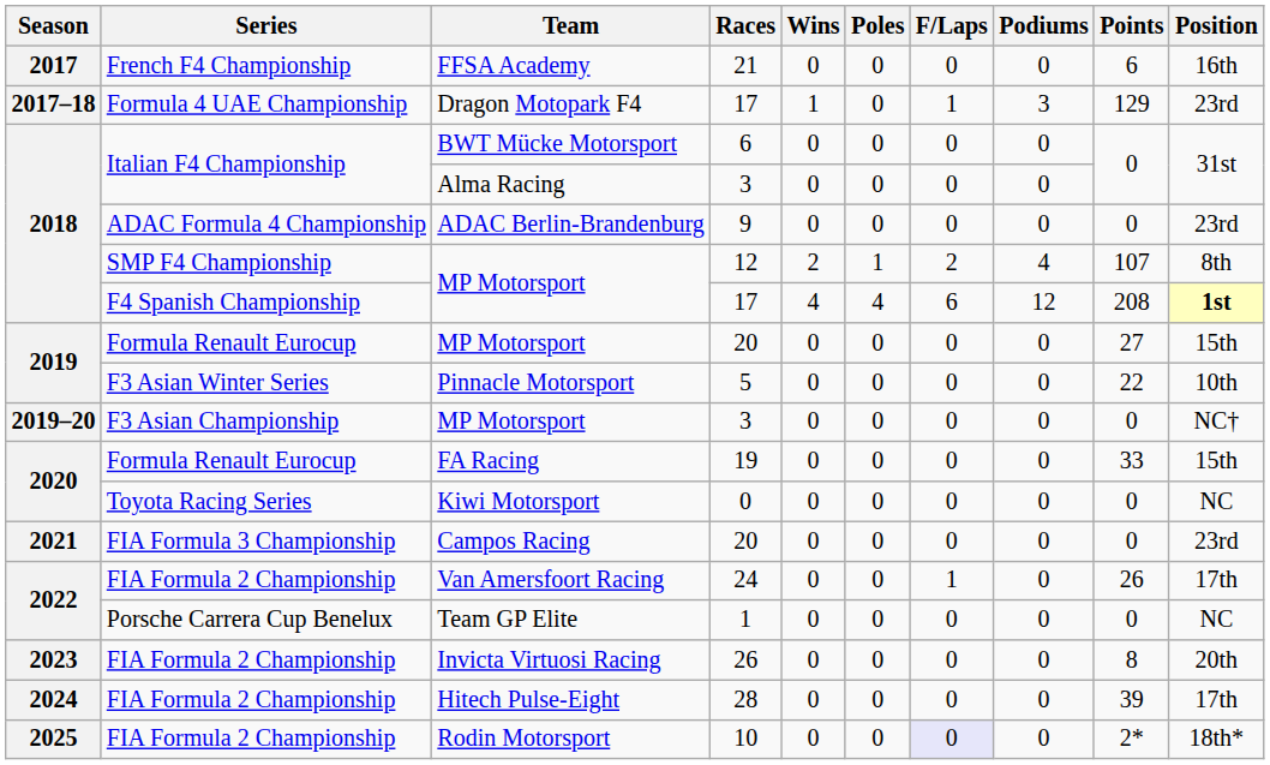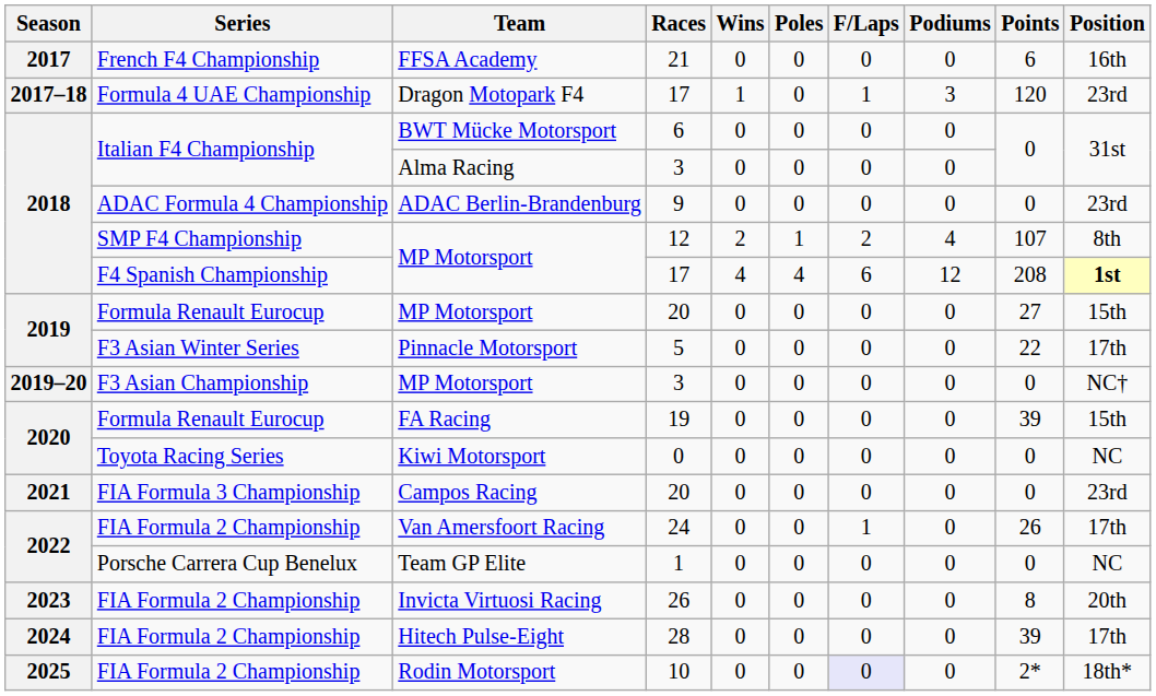 <table class="wikitable" style="font-size: 90%; text-align:center;">
 <tr>
 <th scope="col">Season</th>
 <th scope="col">Series</th>
 <th scope="col">Team</th>
 <th scope="col">Races</th>
 <th scope="col">Wins</th>
 <th scope="col">Poles</th>
 <th scope="col">F/Laps</th>
 <th scope="col">Podiums</th>
 <th scope="col">Points</th>
 <th scope="col">Position</th>
 </tr>
 <tr>
 <th scope="row">2017</th>
 <td style="text-align:left;"><a href='#'>French F4 Championship</a></td>
 <td style="text-align:left;"><a href='#'>FFSA Academy</a></td>
 <td>21</td>
 <td>0</td>
 <td>0</td>
 <td>0</td>
 <td>0</td>
 <td>6</td>
 <td>16th</td>
 </tr>
 <tr>
 <th scope="row">2017–18</th>
 <td style="text-align:left;"><a href='#'>Formula 4 UAE Championship</a></td>
 <td style="text-align:left;">Dragon <a href='#'>Motopark</a> F4</td>
 <td>17</td>
 <td>1</td>
 <td>0</td>
 <td>1</td>
 <td>3</td>
-<td>129</td>
+<td>120</td>
 <td>23rd</td>
 </tr>
 <tr>
 <th scope="row" rowspan="5">2018</th>
 <td style="text-align:left;" rowspan="2"><a href='#'>Italian F4 Championship</a></td>
 <td style="text-align:left;"><a href='#'>BWT Mücke Motorsport</a></td>
 <td>6</td>
 <td>0</td>
 <td>0</td>
 <td>0</td>
 <td>0</td>
 <td rowspan="2">0</td>
 <td rowspan="2">31st</td>
 </tr>
 <tr>
 <td style="text-align:left;">Alma Racing</td>
 <td>3</td>
 <td>0</td>
 <td>0</td>
 <td>0</td>
 <td>0</td>
 </tr>
 <tr>
 <td style="text-align:left;"><a href='#'>ADAC Formula 4 Championship</a></td>
 <td style="text-align:left;"><a href='#'>ADAC Berlin-Brandenburg</a></td>
 <td>9</td>
 <td>0</td>
 <td>0</td>
 <td>0</td>
 <td>0</td>
 <td>0</td>
 <td>23rd</td>
 </tr>
 <tr>
 <td style="text-align:left;"><a href='#'>SMP F4 Championship</a></td>
 <td style="text-align:left;" rowspan="2"><a href='#'>MP Motorsport</a></td>
 <td>12</td>
 <td>2</td>
 <td>1</td>
 <td>2</td>
 <td>4</td>
 <td>107</td>
 <td>8th</td>
 </tr>
 <tr>
 <td style="text-align:left;"><a href='#'>F4 Spanish Championship</a></td>
 <td>17</td>
 <td>4</td>
 <td>4</td>
 <td>6</td>
 <td>12</td>
 <td>208</td>
 <td style="background:#FFFFBF;"><strong>1st</strong></td>
 </tr>
 <tr>
 <th scope="row" rowspan="2">2019</th>
 <td style="text-align:left;"><a href='#'>Formula Renault Eurocup</a></td>
 <td style="text-align:left;"><a href='#'>MP Motorsport</a></td>
 <td>20</td>
 <td>0</td>
 <td>0</td>
 <td>0</td>
 <td>0</td>
 <td>27</td>
 <td>15th</td>
 </tr>
 <tr>
 <td style="text-align:left;"><a href='#'>F3 Asian Winter Series</a></td>
 <td style="text-align:left;"><a href='#'>Pinnacle Motorsport</a></td>
 <td>5</td>
 <td>0</td>
 <td>0</td>
 <td>0</td>
 <td>0</td>
 <td>22</td>
-<td>10th</td>
+<td>17th</td>
 </tr>
 <tr>
 <th scope="row">2019–20</th>
 <td style="text-align:left;"><a href='#'>F3 Asian Championship</a></td>
 <td style="text-align:left;"><a href='#'>MP Motorsport</a></td>
 <td>3</td>
 <td>0</td>
 <td>0</td>
 <td>0</td>
 <td>0</td>
 <td>0</td>
 <td>NC†</td>
 </tr>
 <tr>
 <th scope="row" rowspan="2">2020</th>
 <td style="text-align:left;"><a href='#'>Formula Renault Eurocup</a></td>
 <td style="text-align:left;"><a href='#'>FA Racing</a></td>
 <td>19</td>
 <td>0</td>
 <td>0</td>
 <td>0</td>
 <td>0</td>
-<td>33</td>
+<td>39</td>
 <td>15th</td>
 </tr>
 <tr>
 <td style="text-align:left;"><a href='#'>Toyota Racing Series</a></td>
 <td style="text-align:left;"><a href='#'>Kiwi Motorsport</a></td>
 <td>0</td>
 <td>0</td>
 <td>0</td>
 <td>0</td>
 <td>0</td>
 <td>0</td>
 <td>NC</td>
 </tr>
 <tr>
 <th scope="row">2021</th>
 <td style="text-align:left;"><a href='#'>FIA Formula 3 Championship</a></td>
 <td style="text-align:left;"><a href='#'>Campos Racing</a></td>
 <td>20</td>
 <td>0</td>
 <td>0</td>
 <td>0</td>
 <td>0</td>
 <td>0</td>
 <td>23rd</td>
 </tr>
 <tr>
 <th scope="row" rowspan="2">2022</th>
 <td style="text-align:left;"><a href='#'>FIA Formula 2 Championship</a></td>
 <td style="text-align:left;"><a href='#'>Van Amersfoort Racing</a></td>
 <td>24</td>
 <td>0</td>
 <td>0</td>
 <td>1</td>
 <td>0</td>
 <td>26</td>
 <td>17th</td>
 </tr>
 <tr>
 <td style="text-align:left;">Porsche Carrera Cup Benelux</td>
 <td style="text-align:left;">Team GP Elite</td>
 <td>1</td>
 <td>0</td>
 <td>0</td>
 <td>0</td>
 <td>0</td>
 <td>0</td>
 <td>NC</td>
 </tr>
 <tr>
 <th scope="row">2023</th>
 <td style="text-align:left;"><a href='#'>FIA Formula 2 Championship</a></td>
 <td style="text-align:left;"><a href='#'>Invicta Virtuosi Racing</a></td>
 <td>26</td>
 <td>0</td>
 <td>0</td>
 <td>0</td>
 <td>0</td>
 <td>8</td>
 <td>20th</td>
 </tr>
 <tr>
 <th scope="row">2024</th>
 <td style="text-align:left;"><a href='#'>FIA Formula 2 Championship</a></td>
 <td style="text-align:left;"><a href='#'>Hitech Pulse-Eight</a></td>
 <td>28</td>
 <td>0</td>
 <td>0</td>
 <td>0</td>
 <td>0</td>
 <td>39</td>
 <td>17th</td>
 </tr>
 <tr>
 <th>2025</th>
 <td style="text-align:left;"><a href='#'>FIA Formula 2 Championship</a></td>
 <td style="text-align:left;"><a href='#'>Rodin Motorsport</a></td>
 <td>10</td>
 <td>0</td>
 <td>0</td>
 <td style="background: lavender;">0</td>
 <td>0</td>
 <td>2*</td>
 <td>18th*</td>
 </tr>
 </table>
